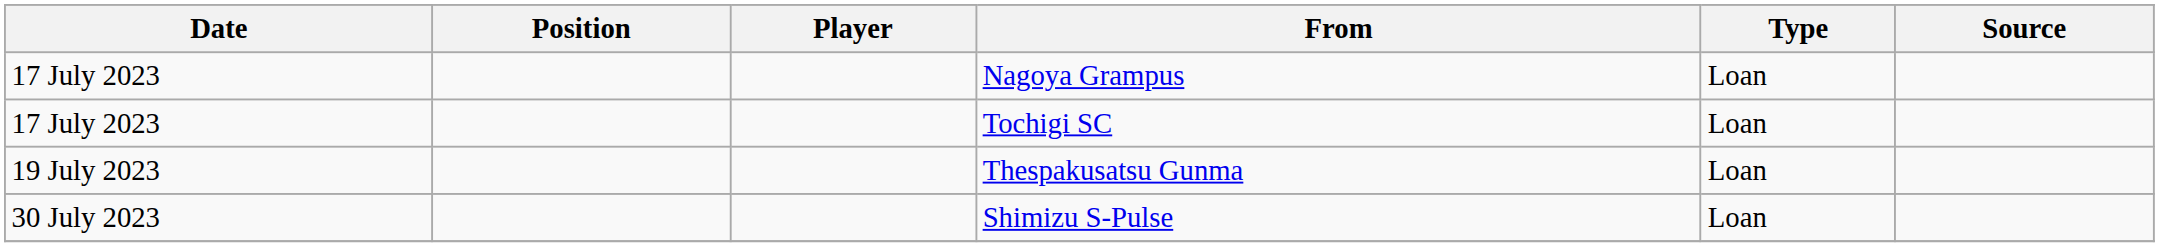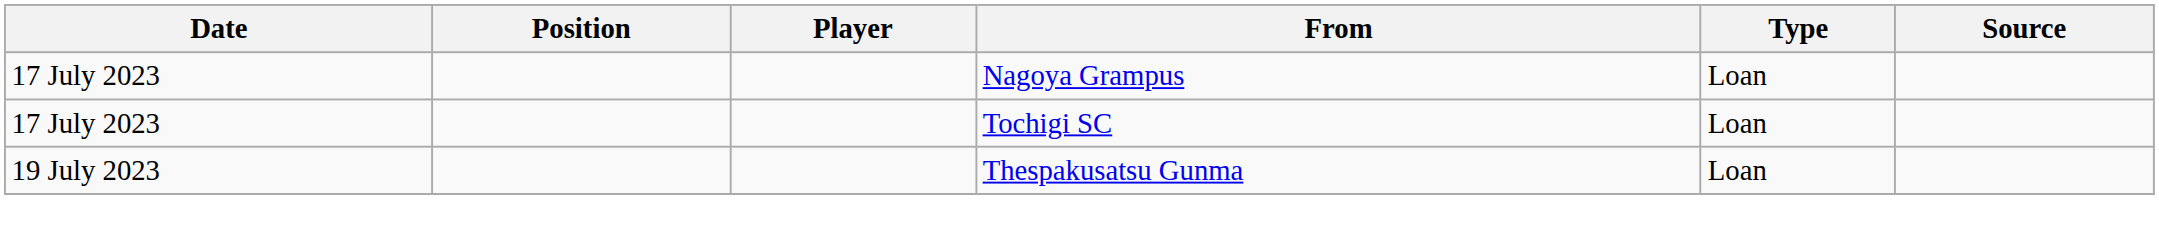 <table class="wikitable sortable" style="width:90%; text-align:center; font-size:95%; text-align:left;">
 <tr>
 <th>Date</th>
 <th>Position</th>
 <th>Player</th>
 <th>From</th>
 <th>Type</th>
 <th>Source</th>
 </tr>
 <tr>
 <td>17 July 2023</td>
 <td></td>
 <td></td>
 <td> <a href='#'>Nagoya Grampus</a></td>
 <td>Loan</td>
 <td></td>
 </tr>
 <tr>
 <td>17 July 2023</td>
 <td></td>
 <td></td>
 <td> <a href='#'>Tochigi SC</a></td>
 <td>Loan</td>
 <td></td>
 </tr>
 <tr>
 <td>19 July 2023</td>
 <td></td>
 <td></td>
 <td> <a href='#'>Thespakusatsu Gunma</a></td>
 <td>Loan</td>
 <td></td>
 </tr>
 <tr>
-<td>30 July 2023</td>
-<td></td>
-<td></td>
-<td> <a href='#'>Shimizu S-Pulse</a></td>
-<td>Loan</td>
-<td></td>
-</tr>
-<tr>
 </tr>
 </table>
